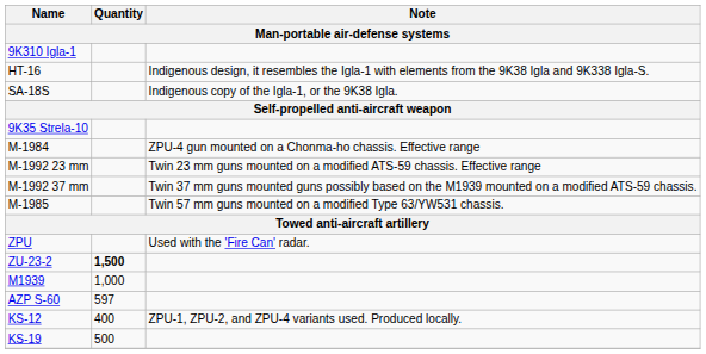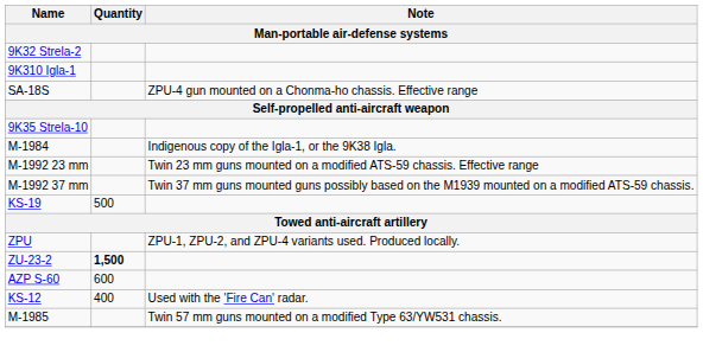 <table class="wikitable">
 <tr>
 <th>Name</th>
 <th>Quantity</th>
 <th>Note</th>
 </tr>
 <tr>
 <th colspan="3">Man-portable air-defense systems</th>
 </tr>
 <tr>
+<td><a href='#'>9K32 Strela-2</a></td>
+<td></td>
+<td></td>
+</tr>
+<tr>
 <td><a href='#'>9K310 Igla-1</a></td>
 <td></td>
 <td></td>
 </tr>
 <tr>
-<td>HT-16</td>
-<td></td>
-<td>Indigenous design, it resembles the Igla-1 with elements from the 9K38 Igla and 9K338 Igla-S.</td>
-</tr>
-<tr>
 <td>SA-18S</td>
 <td></td>
-<td>Indigenous copy of the Igla-1, or the 9K38 Igla.</td>
+<td>ZPU-4 gun mounted on a Chonma-ho chassis. Effective range </td>
 </tr>
 <tr>
 <th colspan="3">Self-propelled anti-aircraft weapon</th>
 </tr>
 <tr>
 <td><a href='#'>9K35 Strela-10</a></td>
 <td></td>
 <td></td>
 </tr>
 <tr>
 <td>M-1984</td>
 <td></td>
-<td>ZPU-4 gun mounted on a Chonma-ho chassis. Effective range </td>
+<td>Indigenous copy of the Igla-1, or the 9K38 Igla.</td>
 </tr>
 <tr>
 <td>M-1992 23 mm</td>
 <td></td>
 <td>Twin 23 mm guns mounted on a modified ATS-59 chassis. Effective range </td>
 </tr>
 <tr>
 <td>M-1992 37 mm</td>
 <td></td>
 <td>Twin 37 mm guns mounted guns possibly based on the M1939 mounted on a modified ATS-59 chassis.</td>
 </tr>
 <tr>
-<td>M-1985</td>
+<td><a href='#'>KS-19</a></td>
+<td>500</td>
 <td></td>
-<td>Twin 57 mm guns mounted on a modified Type 63/YW531 chassis.</td>
 </tr>
 <tr>
 <th colspan="3">Towed anti-aircraft artillery</th>
 </tr>
 <tr>
 <td><a href='#'>ZPU</a></td>
 <td></td>
-<td>Used with the <a href='#'>'Fire Can'</a> radar.</td>
+<td>ZPU-1, ZPU-2, and ZPU-4 variants used. Produced locally.</td>
 </tr>
 <tr>
 <td><a href='#'>ZU-23-2</a></td>
 <td><strong>1,500</strong></td>
 <td></td>
 </tr>
 <tr>
-<td><a href='#'>M1939</a></td>
-<td>1,000</td>
-<td></td>
-</tr>
-<tr>
 <td><a href='#'>AZP S-60</a></td>
-<td>597</td>
+<td>600</td>
 <td></td>
 </tr>
 <tr>
 <td><a href='#'>KS-12</a></td>
 <td>400</td>
-<td>ZPU-1, ZPU-2, and ZPU-4 variants used. Produced locally.</td>
+<td>Used with the <a href='#'>'Fire Can'</a> radar.</td>
 </tr>
 <tr>
-<td><a href='#'>KS-19</a></td>
-<td>500</td>
+<td>M-1985</td>
 <td></td>
+<td>Twin 57 mm guns mounted on a modified Type 63/YW531 chassis.</td>
 </tr>
 <tr>
 </tr>
 </table>
